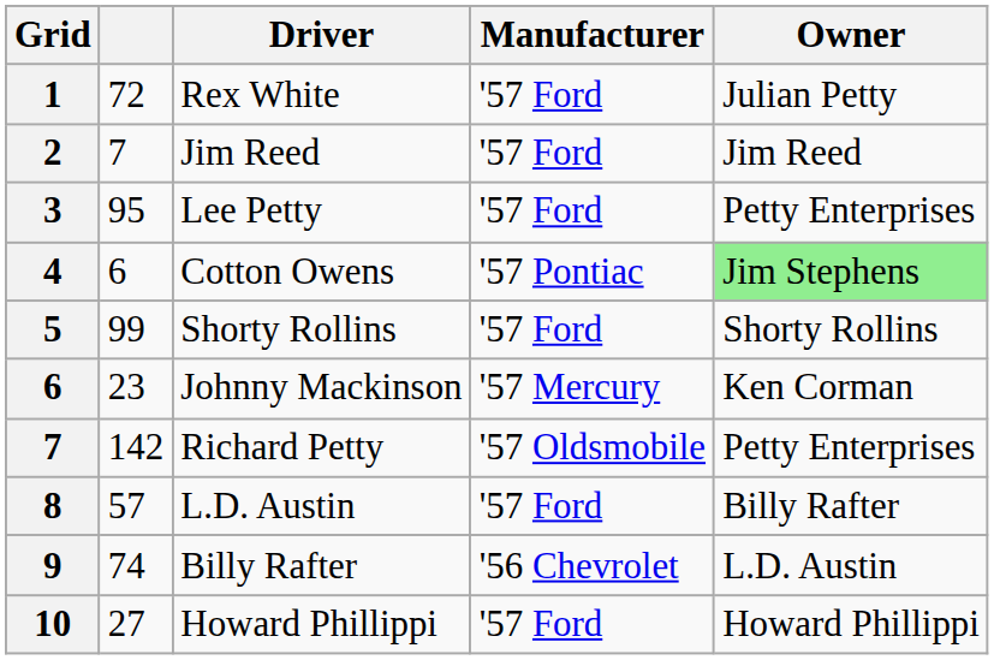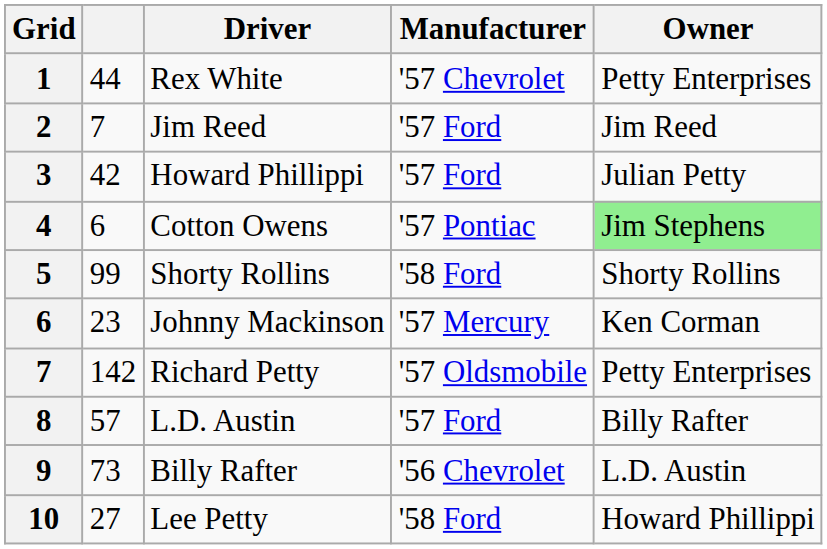 <table class="wikitable">
 <tr>
 <th>Grid</th>
 <th></th>
 <th>Driver</th>
 <th>Manufacturer</th>
 <th>Owner</th>
 </tr>
 <tr>
 <th>1</th>
-<td>72</td>
+<td>44</td>
 <td>Rex White</td>
-<td>'57 <a href='#'>Ford</a></td>
-<td>Julian Petty</td>
+<td>'57 <a href='#'>Chevrolet</a></td>
+<td>Petty Enterprises</td>
 </tr>
 <tr>
 <th>2</th>
 <td>7</td>
 <td>Jim Reed</td>
 <td>'57 <a href='#'>Ford</a></td>
 <td>Jim Reed</td>
 </tr>
 <tr>
 <th>3</th>
-<td>95</td>
-<td>Lee Petty</td>
+<td>42</td>
+<td>Howard Phillippi</td>
 <td>'57 <a href='#'>Ford</a></td>
-<td>Petty Enterprises</td>
+<td>Julian Petty</td>
 </tr>
 <tr>
 <th>4</th>
 <td>6</td>
 <td>Cotton Owens</td>
 <td>'57 <a href='#'>Pontiac</a></td>
 <td style="background: lightgreen;">Jim Stephens</td>
 </tr>
 <tr>
 <th>5</th>
 <td>99</td>
 <td>Shorty Rollins</td>
-<td>'57 <a href='#'>Ford</a></td>
+<td>'58 <a href='#'>Ford</a></td>
 <td>Shorty Rollins</td>
 </tr>
 <tr>
 <th>6</th>
 <td>23</td>
 <td>Johnny Mackinson</td>
 <td>'57 <a href='#'>Mercury</a></td>
 <td>Ken Corman</td>
 </tr>
 <tr>
 <th>7</th>
 <td>142</td>
 <td>Richard Petty</td>
 <td>'57 <a href='#'>Oldsmobile</a></td>
 <td>Petty Enterprises</td>
 </tr>
 <tr>
 <th>8</th>
 <td>57</td>
 <td>L.D. Austin</td>
 <td>'57 <a href='#'>Ford</a></td>
 <td>Billy Rafter</td>
 </tr>
 <tr>
 <th>9</th>
-<td>74</td>
+<td>73</td>
 <td>Billy Rafter</td>
 <td>'56 <a href='#'>Chevrolet</a></td>
 <td>L.D. Austin</td>
 </tr>
 <tr>
 <th>10</th>
 <td>27</td>
-<td>Howard Phillippi</td>
-<td>'57 <a href='#'>Ford</a></td>
+<td>Lee Petty</td>
+<td>'58 <a href='#'>Ford</a></td>
 <td>Howard Phillippi</td>
 </tr>
 </table>
